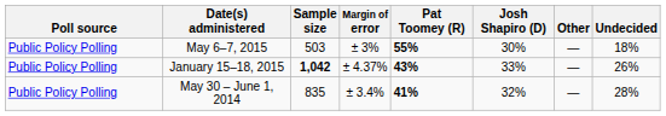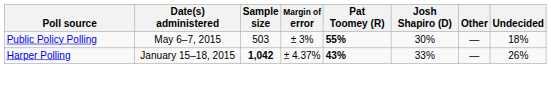 <table class="wikitable">
 <tr valign= bottom>
 <th style="width:200px;">Poll source</th>
 <th style="width:160px;">Date(s)<br>administered</th>
 <th class=small>Sample<br>size</th>
 <th><small>Margin of</small><br>error</th>
 <th style="width:100px;">Pat<br>Toomey (R)</th>
 <th style="width:100px;">Josh<br>Shapiro (D)</th>
 <th>Other</th>
 <th>Undecided</th>
 </tr>
 <tr>
 <td><a href='#'>Public Policy Polling</a></td>
 <td align=center>May 6–7, 2015</td>
 <td align=center>503</td>
 <td align=center>± 3%</td>
 <td><strong>55%</strong></td>
 <td align=center>30%</td>
 <td align=center>—</td>
 <td align=center>18%</td>
 </tr>
 <tr>
-<td><a href='#'>Public Policy Polling</a></td>
+<td><a href='#'>Harper Polling</a></td>
 <td align=center>January 15–18, 2015</td>
 <td align=center><strong>1,042</strong></td>
 <td align=center>± 4.37%</td>
 <td><strong>43%</strong></td>
 <td align=center>33%</td>
 <td align=center>—</td>
 <td align=center>26%</td>
 </tr>
-<tr>
-<td><a href='#'>Public Policy Polling</a></td>
-<td align=center>May 30 – June 1, 2014</td>
-<td align=center>835</td>
-<td align=center>± 3.4%</td>
-<td><strong>41%</strong></td>
-<td align=center>32%</td>
-<td align=center>—</td>
-<td align=center>28%</td>
-</tr>
 </table>
